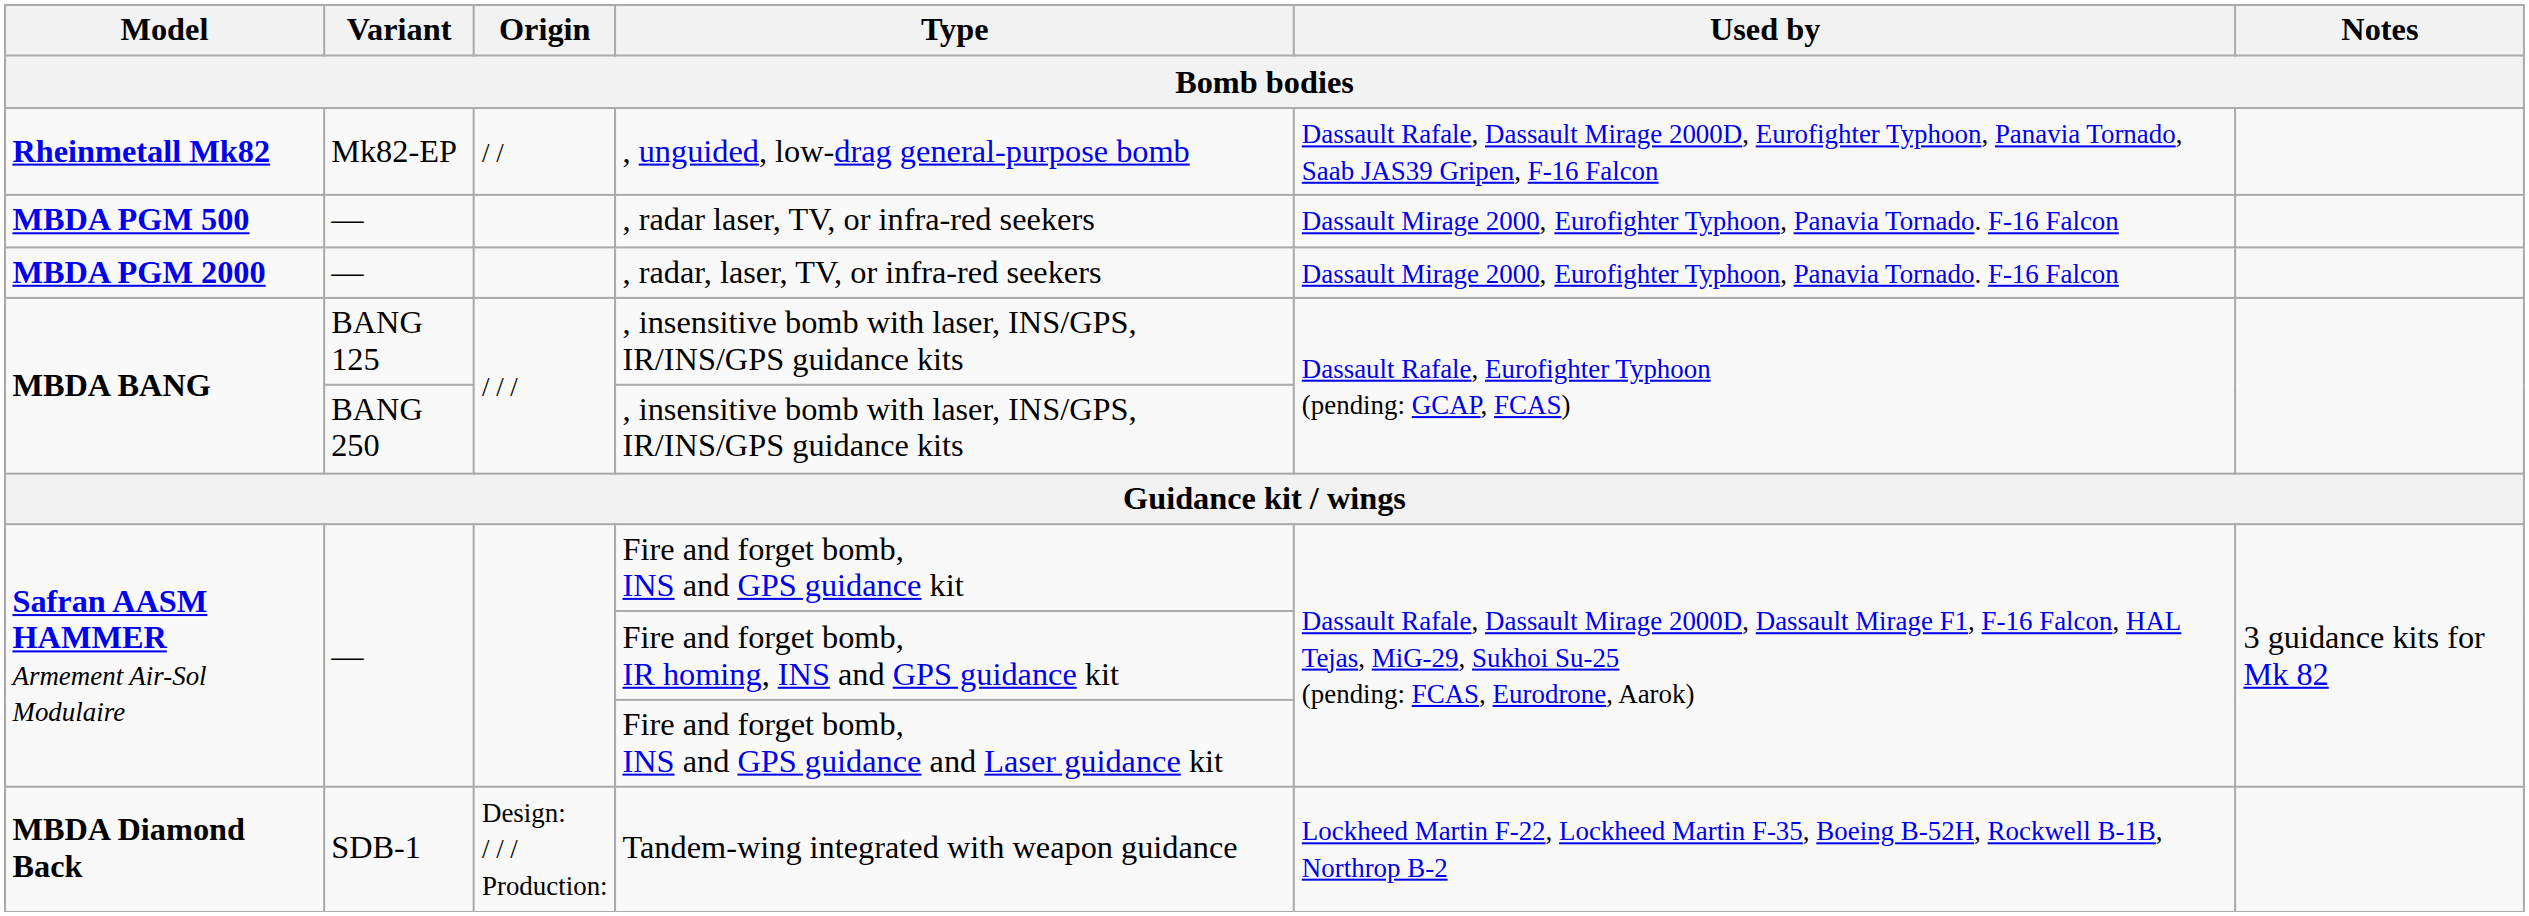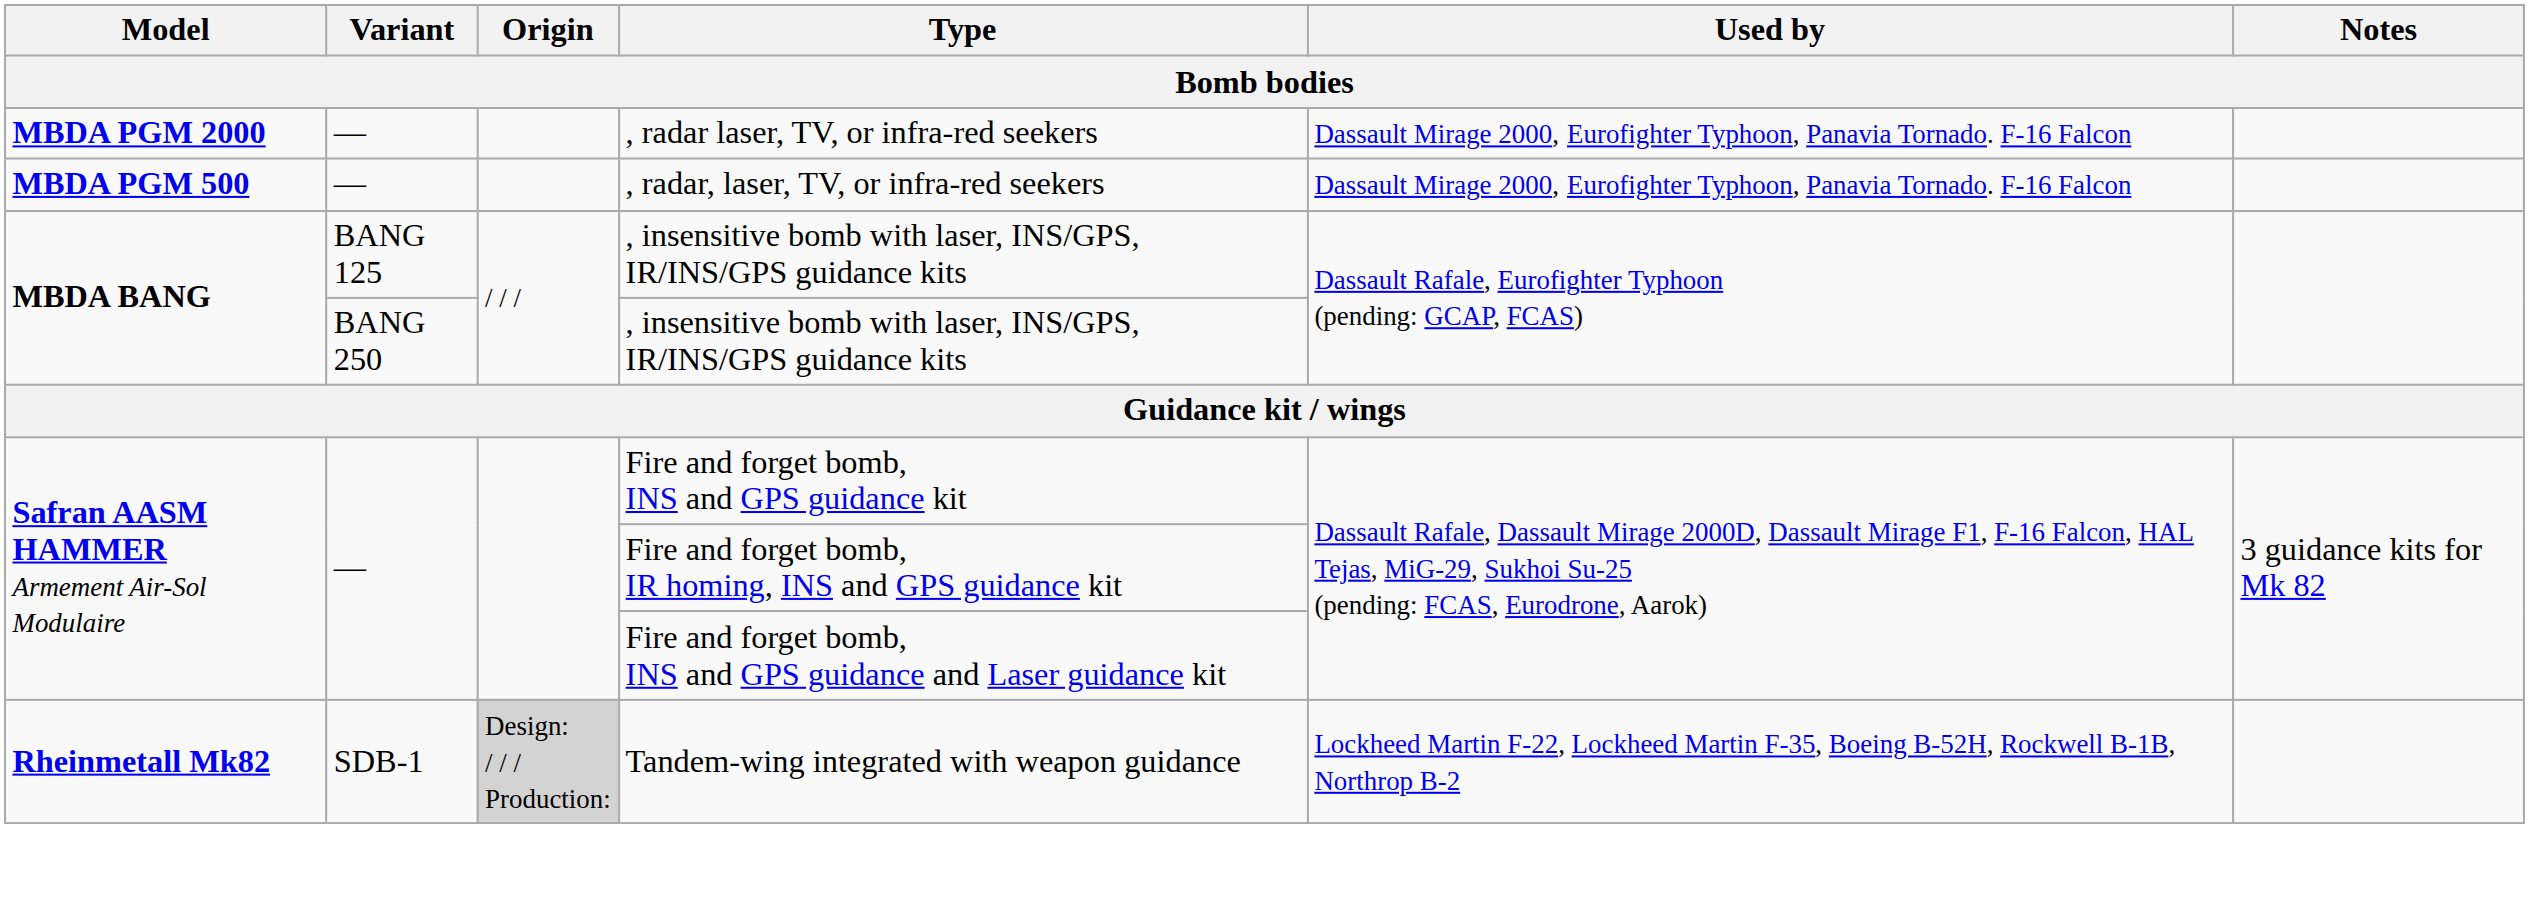 <table class="wikitable sortable">
 <tr>
 <th>Model</th>
 <th>Variant</th>
 <th>Origin</th>
 <th>Type</th>
 <th>Used by</th>
 <th>Notes</th>
 </tr>
 <tr>
 <th colspan="6">Bomb bodies</th>
 </tr>
 <tr>
-<td><a href='#'><strong>Rheinmetall Mk82</strong></a></td>
-<td>Mk82-EP</td>
-<td><small></small> <small>/  / </small></td>
-<td>, <a href='#'>unguided</a>, low-<a href='#'>drag</a> <a href='#'>general-purpose bomb</a></td>
-<td><small><a href='#'>Dassault Rafale</a>, <a href='#'>Dassault Mirage 2000D</a>, <a href='#'>Eurofighter Typhoon</a>, <a href='#'>Panavia Tornado</a>, <a href='#'>Saab JAS39 Gripen</a>, <a href='#'>F-16 Falcon</a></small></td>
-<td></td>
-</tr>
-<tr>
-<td><a href='#'><strong>MBDA PGM 500</strong></a></td>
+<td><a href='#'><strong>MBDA PGM 2000</strong></a></td>
 <td>—</td>
 <td><small></small></td>
 <td>, radar laser, TV, or infra-red seekers</td>
 <td><small><a href='#'>Dassault Mirage 2000</a>,</small> <small><a href='#'>Eurofighter Typhoon</a>, <a href='#'>Panavia Tornado</a>. <a href='#'>F-16 Falcon</a></small></td>
 <td></td>
 </tr>
 <tr>
-<td><a href='#'><strong>MBDA PGM 2000</strong></a></td>
+<td><a href='#'><strong>MBDA PGM 500</strong></a></td>
 <td>—</td>
 <td><small></small></td>
 <td>, radar, laser, TV, or infra-red seekers</td>
 <td><small><a href='#'>Dassault Mirage 2000</a>,</small> <small><a href='#'>Eurofighter Typhoon</a>, <a href='#'>Panavia Tornado</a>. <a href='#'>F-16 Falcon</a></small></td>
 <td></td>
 </tr>
 <tr>
 <td rowspan="2"><strong>MBDA BANG</strong></td>
 <td>BANG 125</td>
 <td rowspan="2"><small> /  /  / </small></td>
 <td>, insensitive bomb with laser, INS/GPS, IR/INS/GPS guidance kits</td>
 <td rowspan="2"><small><a href='#'>Dassault Rafale</a>, <a href='#'>Eurofighter Typhoon</a><br></small><small>(pending: <a href='#'>GCAP</a>, <a href='#'>FCAS</a>)</small></td>
 <td rowspan="2"></td>
 </tr>
 <tr>
 <td>BANG 250</td>
 <td>, insensitive bomb with laser, INS/GPS, IR/INS/GPS guidance kits</td>
 </tr>
 <tr>
 <th colspan="6">Guidance kit / wings</th>
 </tr>
 <tr>
 <td rowspan="3"><a href='#'><strong>Safran AASM HAMMER</strong></a><br><small><em>Armement Air-Sol Modulaire</em></small></td>
 <td rowspan="3">—</td>
 <td rowspan="3"><small></small></td>
 <td>Fire and forget bomb,<br><a href='#'>INS</a> and <a href='#'>GPS guidance</a> kit</td>
 <td rowspan="3"><small><a href='#'>Dassault Rafale</a>, <a href='#'>Dassault Mirage 2000D</a>, <a href='#'>Dassault Mirage F1</a>, <a href='#'>F-16 Falcon</a>, <a href='#'>HAL Tejas</a>, <a href='#'>MiG-29</a>, <a href='#'>Sukhoi Su-25</a><br></small><small>(pending: <a href='#'>FCAS</a>, <a href='#'>Eurodrone</a>, Aarok)</small></td>
 <td rowspan="3">3 guidance kits for <a href='#'>Mk 82</a></td>
 </tr>
 <tr>
 <td>Fire and forget bomb,<br><a href='#'>IR homing</a>, <a href='#'>INS</a> and <a href='#'>GPS guidance</a> kit</td>
 </tr>
 <tr>
 <td>Fire and forget bomb,<br><a href='#'>INS</a> and <a href='#'>GPS guidance</a> and <a href='#'>Laser guidance</a> kit</td>
 </tr>
 <tr>
-<td><strong>MBDA Diamond Back</strong></td>
+<td><a href='#'><strong>Rheinmetall Mk82</strong></a></td>
 <td>SDB-1</td>
-<td><small>Design: <br> /  /  /  <br>Production: <br></small></td>
+<td style="background: lightgrey;"><small>Design: <br> /  /  /  <br>Production: <br></small></td>
 <td>Tandem-wing integrated with weapon guidance</td>
 <td><small><a href='#'>Lockheed Martin F-22</a>, <a href='#'>Lockheed Martin F-35</a>, <a href='#'>Boeing B-52H</a>, <a href='#'>Rockwell B-1B</a>, <a href='#'>Northrop B-2</a></small></td>
 <td></td>
 </tr>
 </table>
